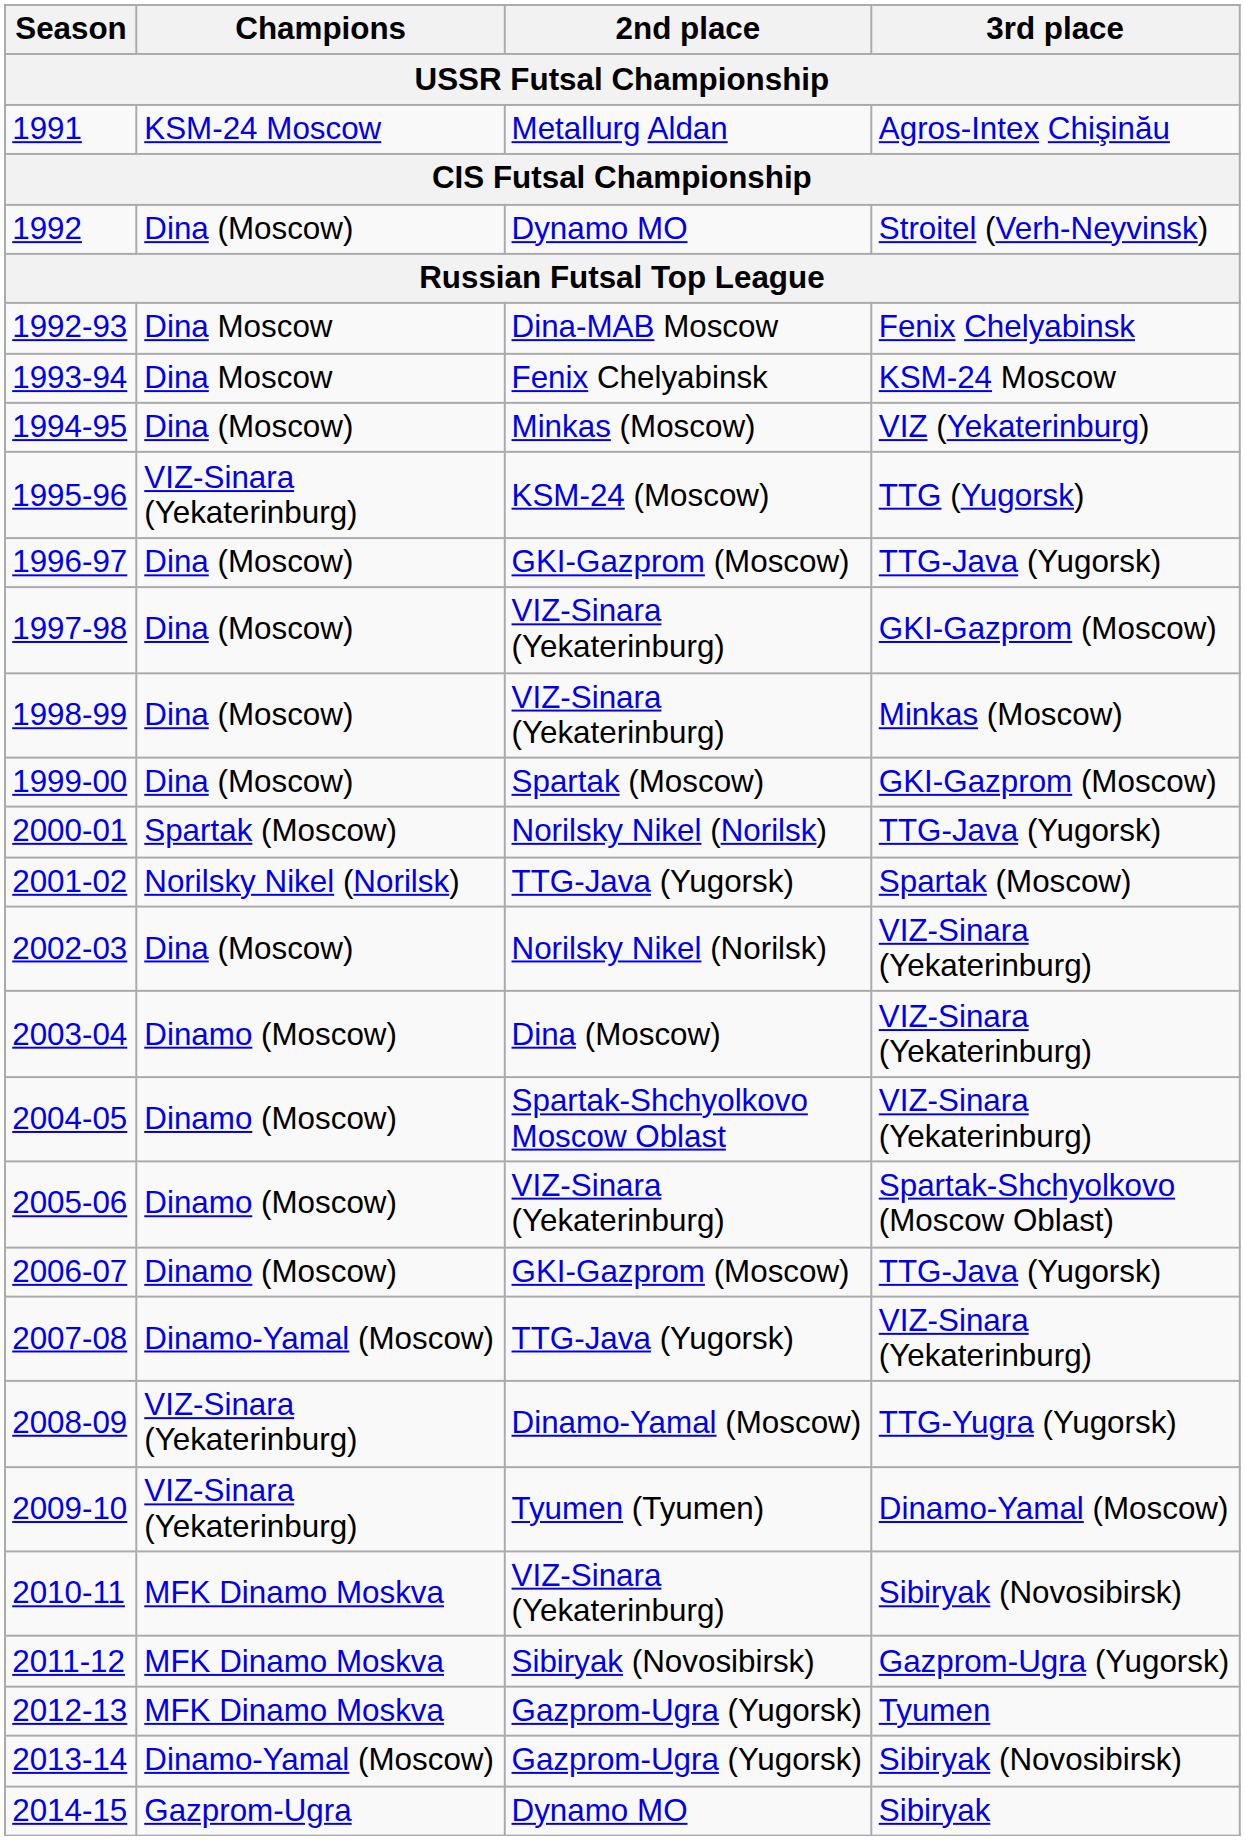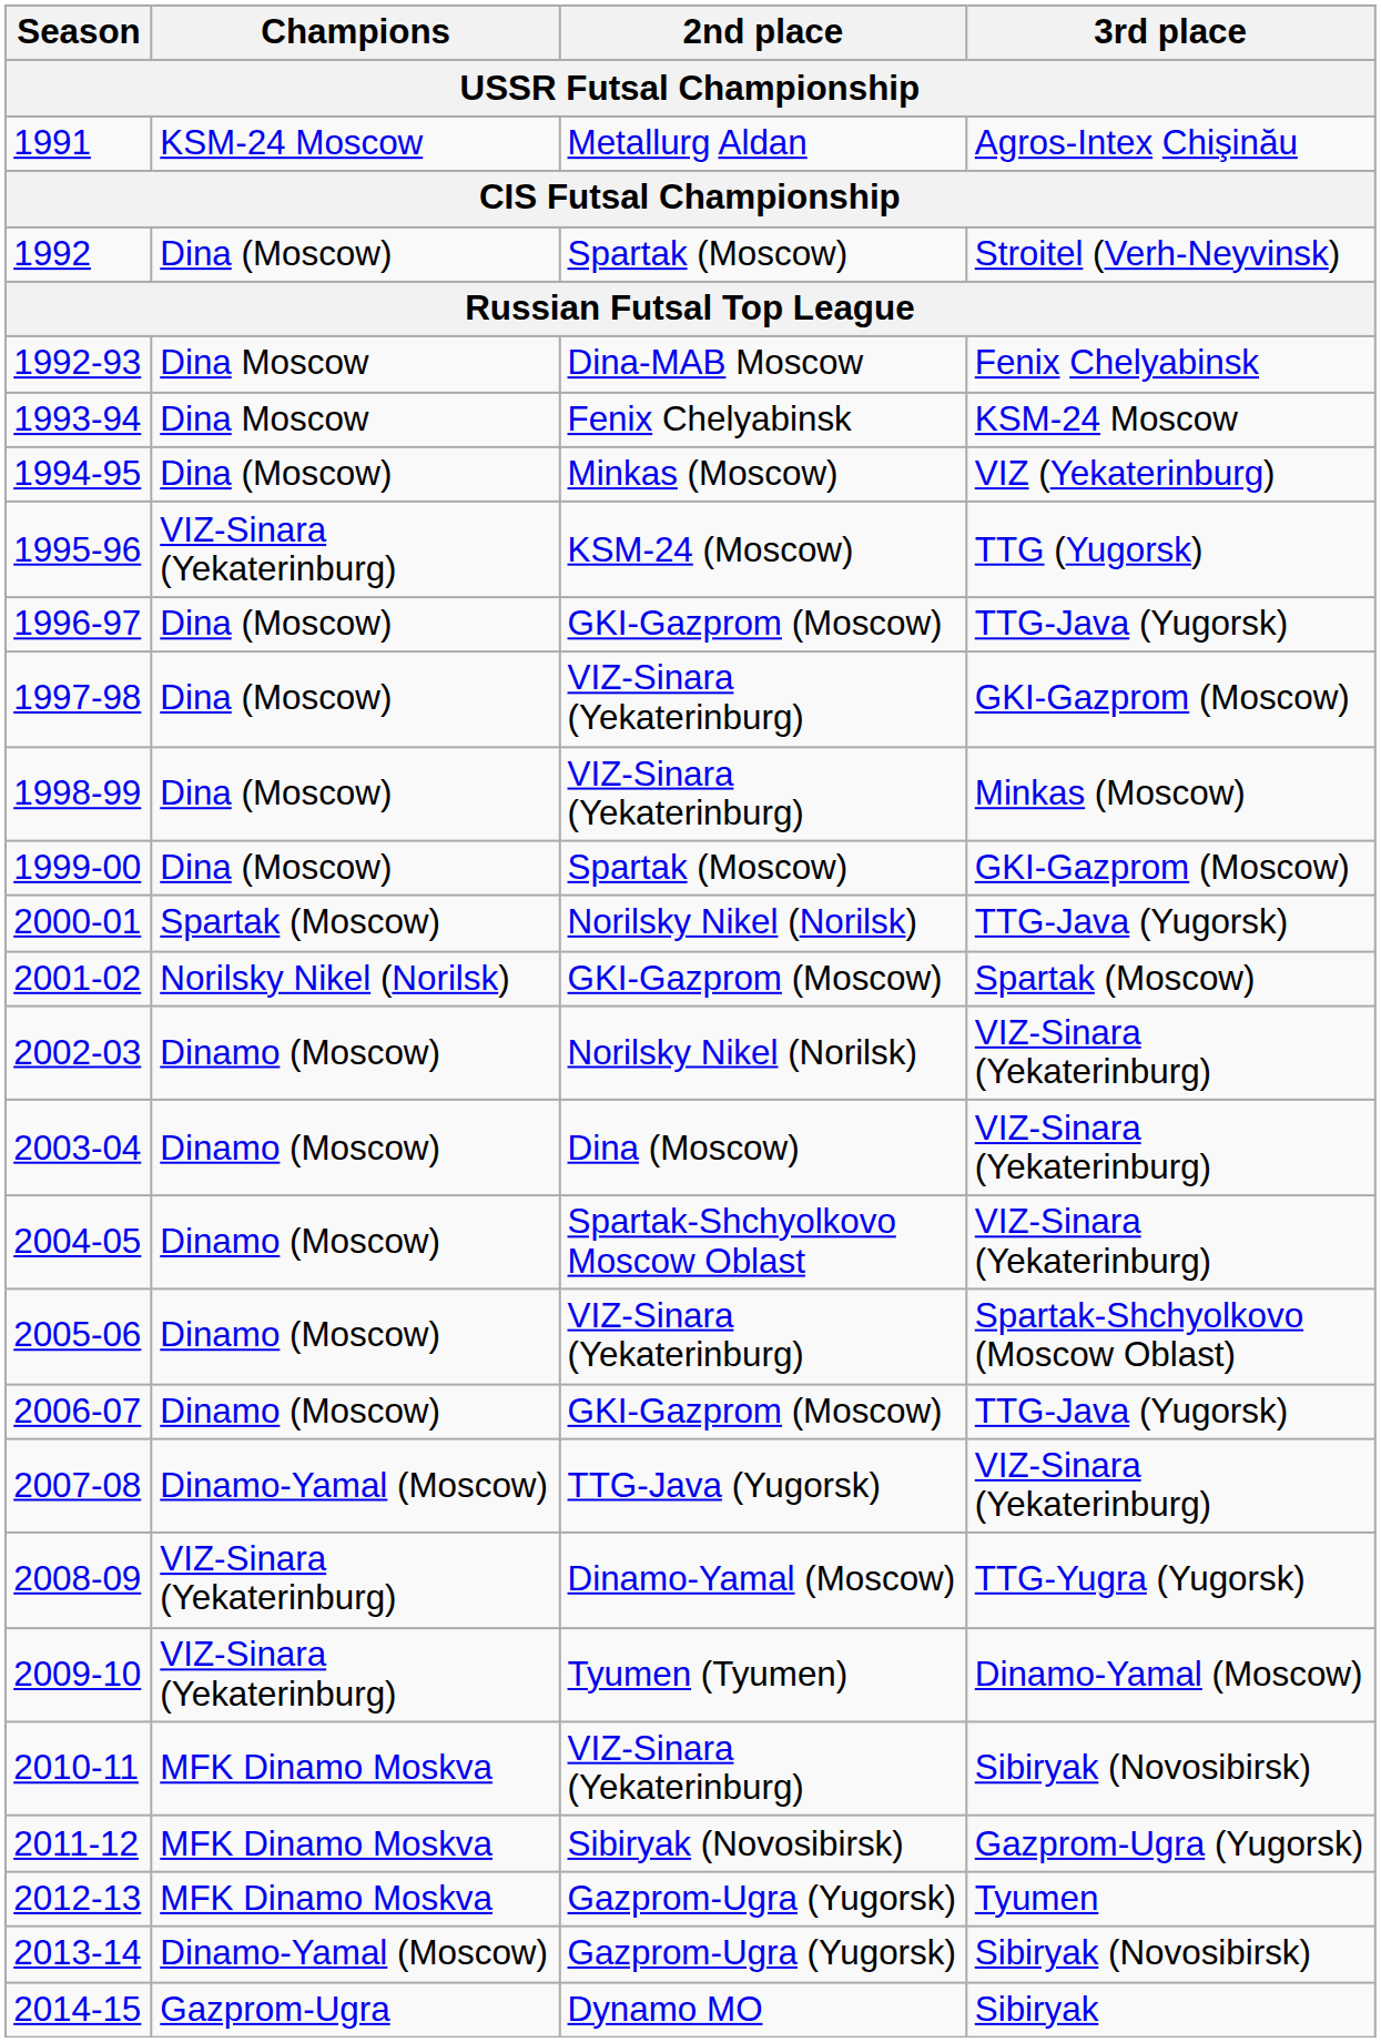 <table class="wikitable">
 <tr>
 <th width=60>Season</th>
 <th width=180>Champions</th>
 <th width=180>2nd place</th>
 <th width=180>3rd place</th>
 </tr>
 <tr>
 <th colspan=4>USSR Futsal Championship</th>
 </tr>
 <tr>
 <td><a href='#'>1991</a></td>
 <td><a href='#'>KSM-24 Moscow</a></td>
 <td><a href='#'>Metallurg</a> <a href='#'>Aldan</a></td>
 <td><a href='#'>Agros-Intex</a> <a href='#'>Chişinău</a></td>
 </tr>
 <tr>
 <th colspan=4>CIS Futsal Championship</th>
 </tr>
 <tr>
 <td><a href='#'>1992</a></td>
 <td><a href='#'>Dina</a> (Moscow)</td>
-<td> <a href='#'>Dynamo MO</a></td>
+<td><a href='#'>Spartak</a> (Moscow)</td>
 <td><a href='#'>Stroitel</a> (<a href='#'>Verh-Neyvinsk</a>)</td>
 </tr>
 <tr>
 <th colspan=4>Russian Futsal Top League</th>
 </tr>
 <tr>
 <td><a href='#'>1992-93</a></td>
 <td><a href='#'>Dina</a> Moscow</td>
 <td><a href='#'>Dina-MAB</a> Moscow</td>
 <td><a href='#'>Fenix</a> <a href='#'>Chelyabinsk</a></td>
 </tr>
 <tr>
 <td><a href='#'>1993-94</a></td>
 <td><a href='#'>Dina</a> Moscow</td>
 <td><a href='#'>Fenix</a> Chelyabinsk</td>
 <td><a href='#'>KSM-24</a> Moscow</td>
 </tr>
 <tr>
 <td><a href='#'>1994-95</a></td>
 <td><a href='#'>Dina</a> (Moscow)</td>
 <td><a href='#'>Minkas</a> (Moscow)</td>
 <td><a href='#'>VIZ</a> (<a href='#'>Yekaterinburg</a>)</td>
 </tr>
 <tr>
 <td><a href='#'>1995-96</a></td>
 <td><a href='#'>VIZ-Sinara</a> (Yekaterinburg)</td>
 <td><a href='#'>KSM-24</a> (Moscow)</td>
 <td><a href='#'>TTG</a> (<a href='#'>Yugorsk</a>)</td>
 </tr>
 <tr>
 <td><a href='#'>1996-97</a></td>
 <td><a href='#'>Dina</a> (Moscow)</td>
 <td><a href='#'>GKI-Gazprom</a> (Moscow)</td>
 <td><a href='#'>TTG-Java</a> (Yugorsk)</td>
 </tr>
 <tr>
 <td><a href='#'>1997-98</a></td>
 <td><a href='#'>Dina</a> (Moscow)</td>
 <td><a href='#'>VIZ-Sinara</a> (Yekaterinburg)</td>
 <td><a href='#'>GKI-Gazprom</a> (Moscow)</td>
 </tr>
 <tr>
 <td><a href='#'>1998-99</a></td>
 <td><a href='#'>Dina</a> (Moscow)</td>
 <td><a href='#'>VIZ-Sinara</a> (Yekaterinburg)</td>
 <td><a href='#'>Minkas</a> (Moscow)</td>
 </tr>
 <tr>
 <td><a href='#'>1999-00</a></td>
 <td><a href='#'>Dina</a> (Moscow)</td>
 <td><a href='#'>Spartak</a> (Moscow)</td>
 <td><a href='#'>GKI-Gazprom</a> (Moscow)</td>
 </tr>
 <tr>
 <td><a href='#'>2000-01</a></td>
 <td><a href='#'>Spartak</a> (Moscow)</td>
 <td><a href='#'>Norilsky Nikel</a> (<a href='#'>Norilsk</a>)</td>
 <td><a href='#'>TTG-Java</a> (Yugorsk)</td>
 </tr>
 <tr>
 <td><a href='#'>2001-02</a></td>
 <td><a href='#'>Norilsky Nikel</a> (<a href='#'>Norilsk</a>)</td>
-<td><a href='#'>TTG-Java</a> (Yugorsk)</td>
+<td><a href='#'>GKI-Gazprom</a> (Moscow)</td>
 <td><a href='#'>Spartak</a> (Moscow)</td>
 </tr>
 <tr>
 <td><a href='#'>2002-03</a></td>
-<td><a href='#'>Dina</a> (Moscow)</td>
+<td><a href='#'>Dinamo</a> (Moscow)</td>
 <td><a href='#'>Norilsky Nikel</a> (Norilsk)</td>
 <td><a href='#'>VIZ-Sinara</a> (Yekaterinburg)</td>
 </tr>
 <tr>
 <td><a href='#'>2003-04</a></td>
 <td><a href='#'>Dinamo</a> (Moscow)</td>
 <td><a href='#'>Dina</a> (Moscow)</td>
 <td><a href='#'>VIZ-Sinara</a> (Yekaterinburg)</td>
 </tr>
 <tr>
 <td><a href='#'>2004-05</a></td>
 <td><a href='#'>Dinamo</a> (Moscow)</td>
 <td><a href='#'>Spartak-Shchyolkovo</a> <a href='#'>Moscow Oblast</a></td>
 <td><a href='#'>VIZ-Sinara</a> (Yekaterinburg)</td>
 </tr>
 <tr>
 <td><a href='#'>2005-06</a></td>
 <td><a href='#'>Dinamo</a> (Moscow)</td>
 <td><a href='#'>VIZ-Sinara</a> (Yekaterinburg)</td>
 <td><a href='#'>Spartak-Shchyolkovo</a> (Moscow Oblast)</td>
 </tr>
 <tr>
 <td><a href='#'>2006-07</a></td>
 <td><a href='#'>Dinamo</a> (Moscow)</td>
 <td><a href='#'>GKI-Gazprom</a> (Moscow)</td>
 <td><a href='#'>TTG-Java</a> (Yugorsk)</td>
 </tr>
 <tr>
 <td><a href='#'>2007-08</a></td>
 <td><a href='#'>Dinamo-Yamal</a> (Moscow)</td>
 <td><a href='#'>TTG-Java</a> (Yugorsk)</td>
 <td><a href='#'>VIZ-Sinara</a> (Yekaterinburg)</td>
 </tr>
 <tr>
 <td><a href='#'>2008-09</a></td>
 <td><a href='#'>VIZ-Sinara</a> (Yekaterinburg)</td>
 <td><a href='#'>Dinamo-Yamal</a> (Moscow)</td>
 <td><a href='#'>TTG-Yugra</a> (Yugorsk)</td>
 </tr>
 <tr>
 <td><a href='#'>2009-10</a></td>
 <td><a href='#'>VIZ-Sinara</a> (Yekaterinburg)</td>
 <td><a href='#'>Tyumen</a> (Tyumen)</td>
 <td><a href='#'>Dinamo-Yamal</a> (Moscow)</td>
 </tr>
 <tr>
 <td><a href='#'>2010-11</a></td>
 <td><a href='#'>MFK Dinamo Moskva</a></td>
 <td><a href='#'>VIZ-Sinara</a> (Yekaterinburg)</td>
 <td><a href='#'>Sibiryak</a> (Novosibirsk)</td>
 </tr>
 <tr>
 <td><a href='#'>2011-12</a></td>
 <td><a href='#'>MFK Dinamo Moskva</a></td>
 <td><a href='#'>Sibiryak</a> (Novosibirsk)</td>
 <td><a href='#'>Gazprom-Ugra</a> (Yugorsk)</td>
 </tr>
 <tr>
 <td><a href='#'>2012-13</a></td>
 <td><a href='#'>MFK Dinamo Moskva</a></td>
 <td><a href='#'>Gazprom-Ugra</a> (Yugorsk)</td>
 <td><a href='#'>Tyumen</a></td>
 </tr>
 <tr>
 <td><a href='#'>2013-14</a></td>
 <td><a href='#'>Dinamo-Yamal</a> (Moscow)</td>
 <td><a href='#'>Gazprom-Ugra</a> (Yugorsk)</td>
 <td><a href='#'>Sibiryak</a> (Novosibirsk)</td>
 </tr>
 <tr>
 <td><a href='#'>2014-15</a></td>
 <td> <a href='#'>Gazprom-Ugra</a></td>
 <td> <a href='#'>Dynamo MO</a></td>
 <td> <a href='#'>Sibiryak</a></td>
 </tr>
 </table>
